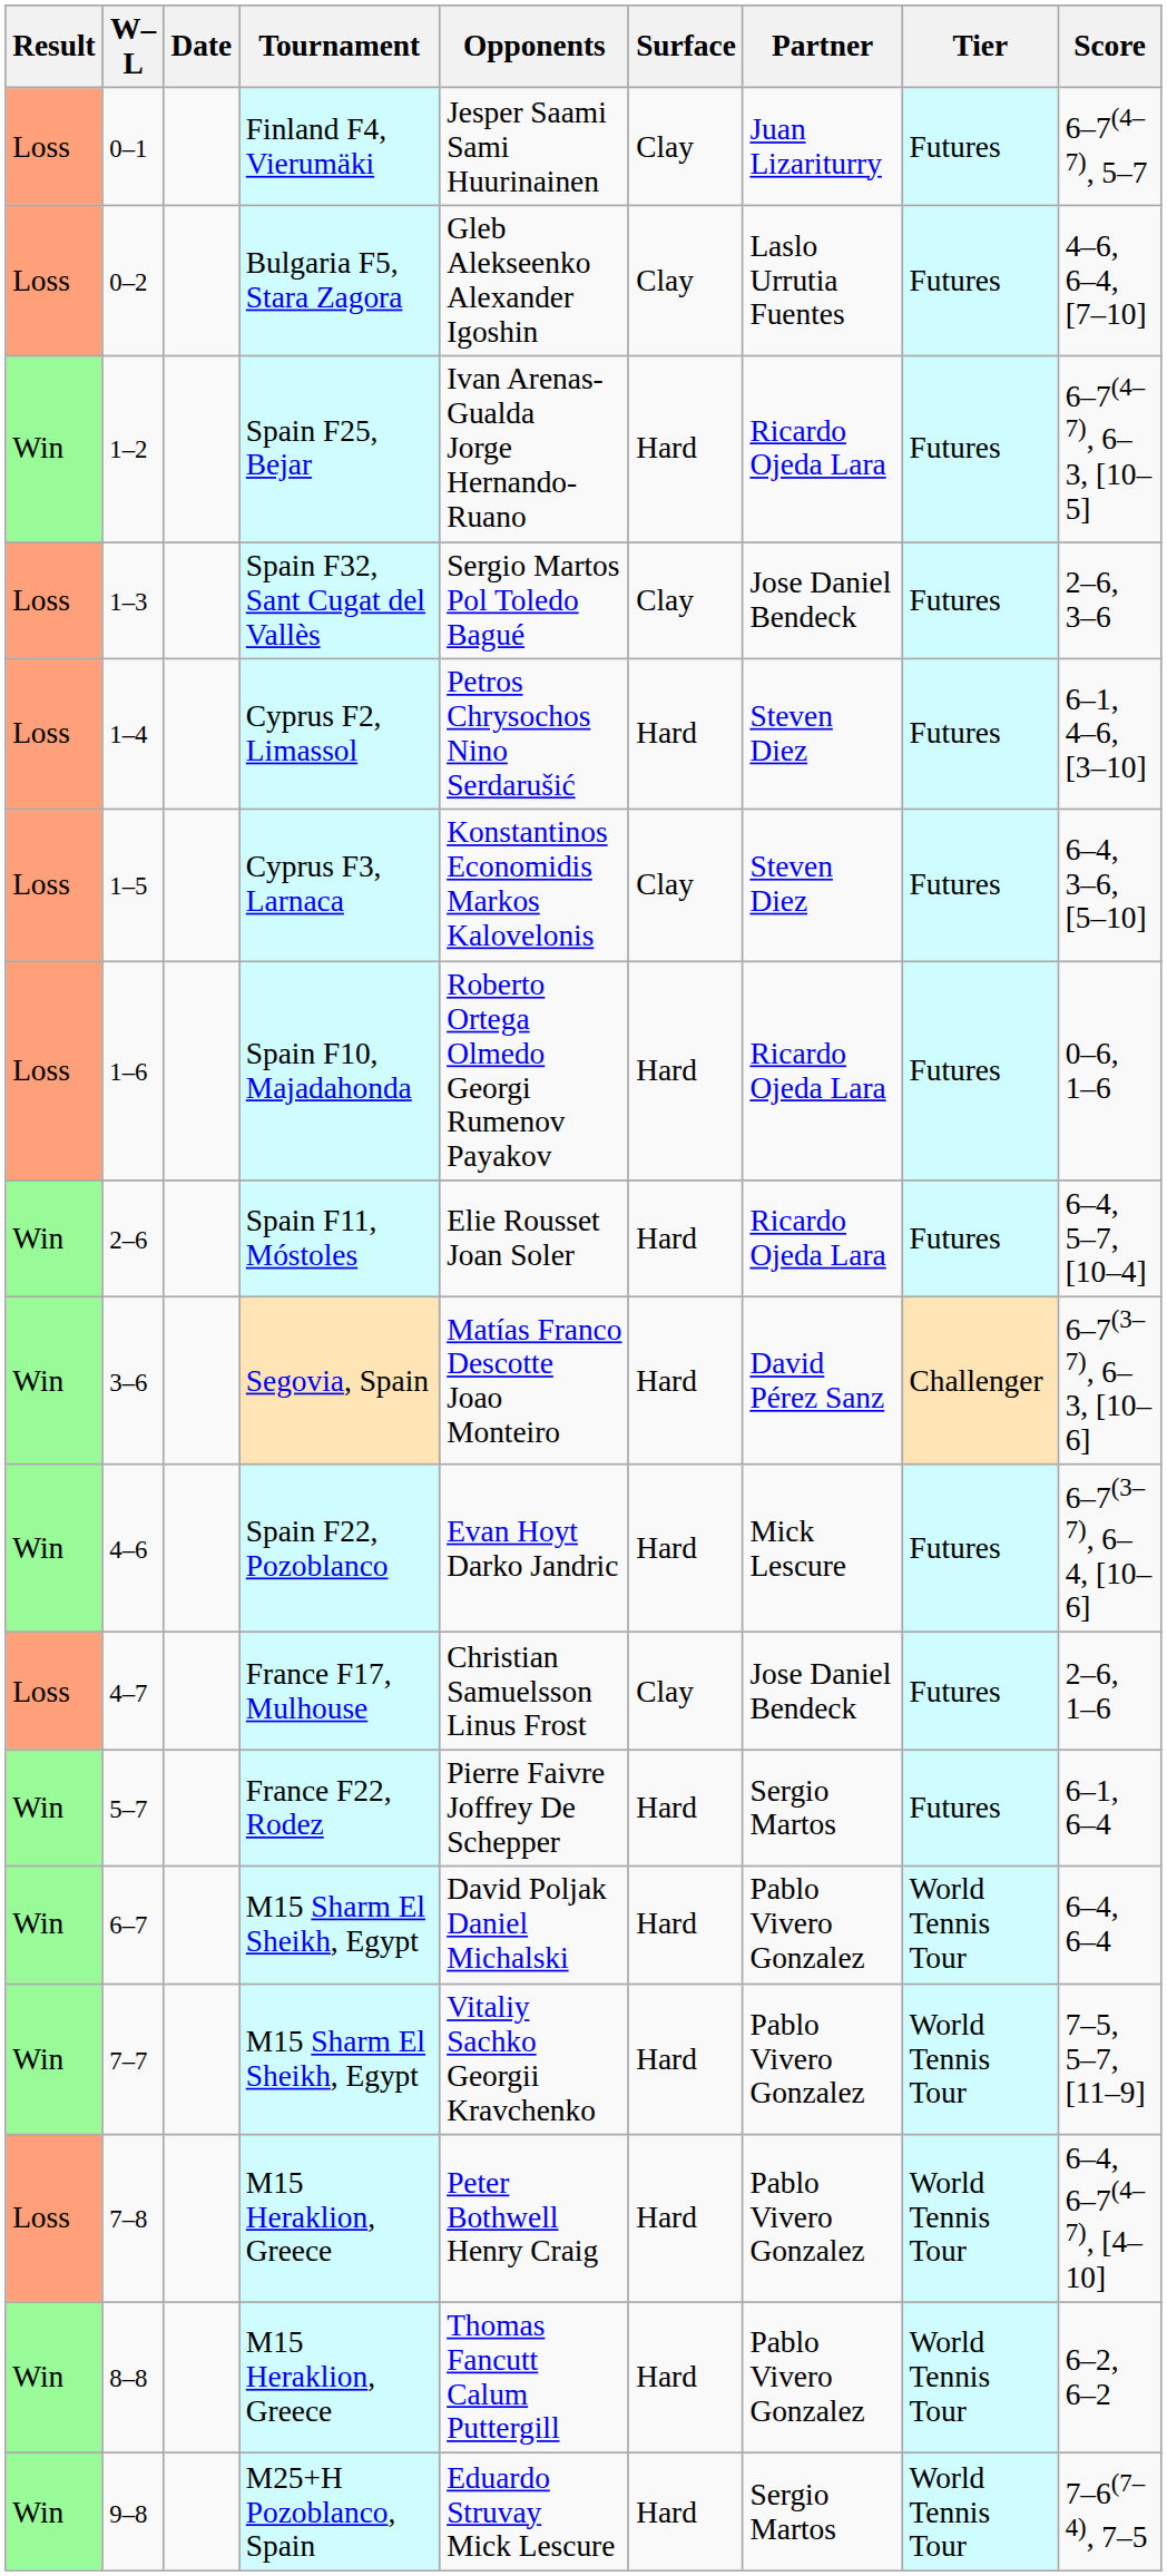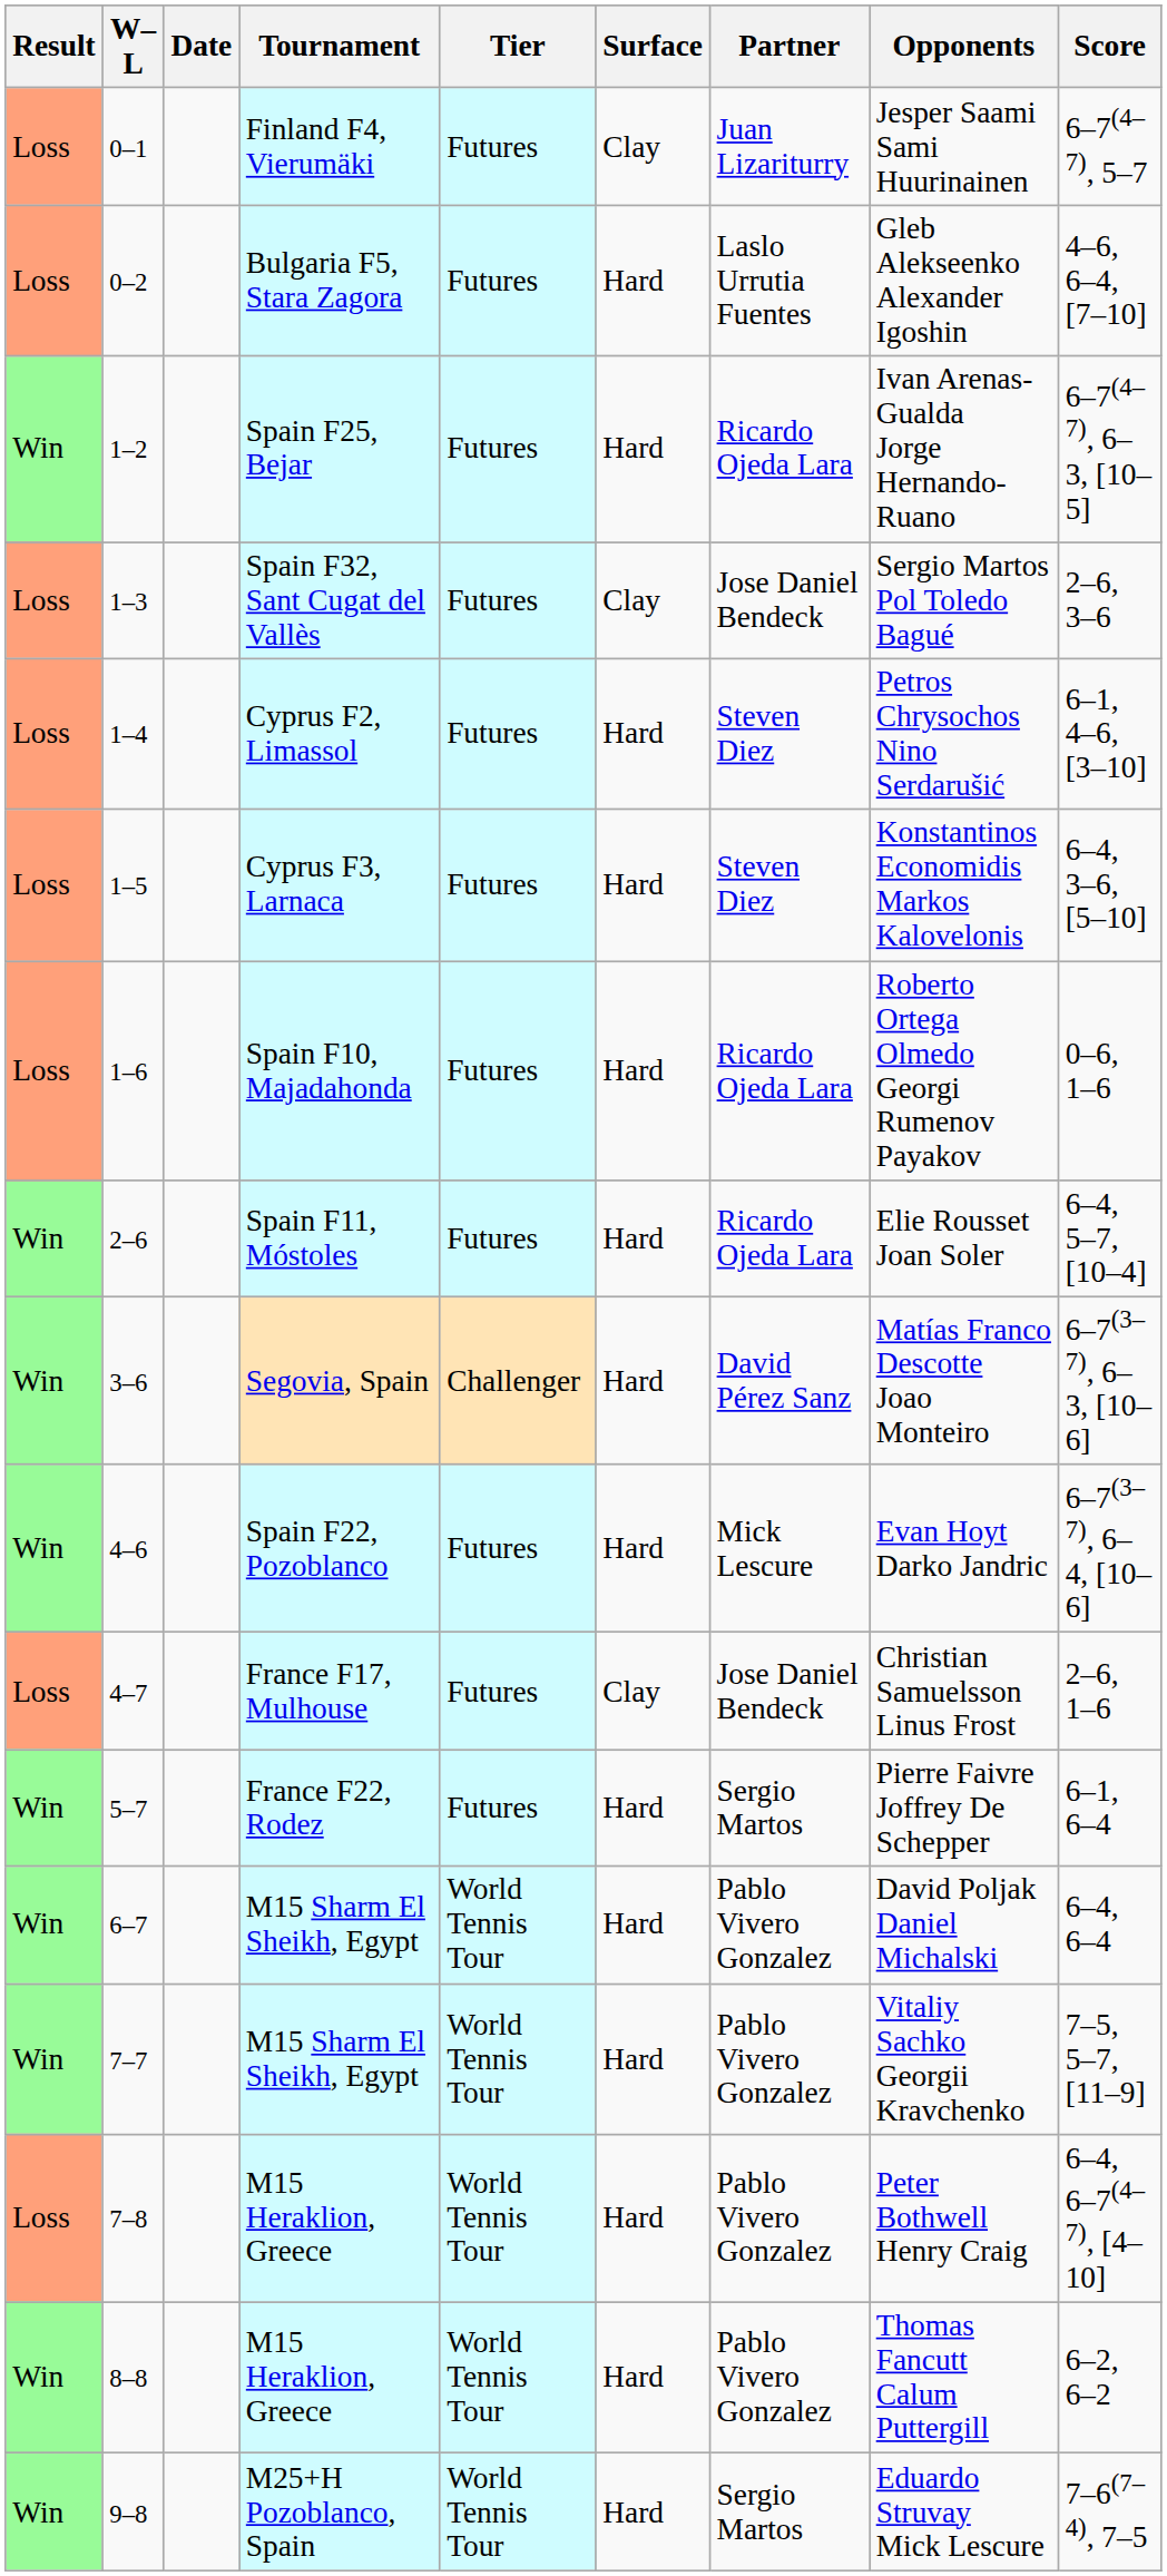 <table class="sortable wikitable">
 <tr>
 <th>Result</th>
 <th class="unsortable">W–L</th>
 <th>Date</th>
 <th>Tournament</th>
-<th>Opponents</th>
+<th>Tier</th>
 <th>Surface</th>
 <th>Partner</th>
-<th>Tier</th>
+<th>Opponents</th>
 <th class="unsortable">Score</th>
 </tr>
 <tr>
 <td bgcolor=FFA07A>Loss</td>
 <td><small>0–1</small></td>
 <td></td>
 <td style="background:#cffcff;">Finland F4, <a href='#'>Vierumäki</a></td>
-<td> Jesper Saami <br>  Sami Huurinainen</td>
+<td style="background:#cffcff;">Futures</td>
 <td>Clay</td>
 <td> <a href='#'>Juan Lizariturry</a></td>
-<td style="background:#cffcff;">Futures</td>
+<td> Jesper Saami <br>  Sami Huurinainen</td>
 <td>6–7<sup>(4–7)</sup>, 5–7</td>
 </tr>
 <tr>
 <td bgcolor=FFA07A>Loss</td>
 <td><small>0–2</small></td>
 <td></td>
 <td style="background:#cffcff;">Bulgaria F5, <a href='#'>Stara Zagora</a></td>
+<td style="background:#cffcff;">Futures</td>
+<td>Hard</td>
+<td> Laslo Urrutia Fuentes</td>
 <td> Gleb Alekseenko <br>  Alexander Igoshin</td>
-<td>Clay</td>
-<td> Laslo Urrutia Fuentes</td>
-<td style="background:#cffcff;">Futures</td>
 <td>4–6, 6–4, [7–10]</td>
 </tr>
 <tr>
 <td bgcolor=98FB98>Win</td>
 <td><small>1–2</small></td>
 <td></td>
 <td style="background:#cffcff;">Spain F25, <a href='#'>Bejar</a></td>
-<td> Ivan Arenas-Gualda <br>  Jorge Hernando-Ruano</td>
+<td style="background:#cffcff;">Futures</td>
 <td>Hard</td>
 <td> <a href='#'>Ricardo Ojeda Lara</a></td>
-<td style="background:#cffcff;">Futures</td>
+<td> Ivan Arenas-Gualda <br>  Jorge Hernando-Ruano</td>
 <td>6–7<sup>(4–7)</sup>, 6–3, [10–5]</td>
 </tr>
 <tr>
 <td bgcolor=FFA07A>Loss</td>
 <td><small>1–3</small></td>
 <td></td>
 <td style="background:#cffcff;">Spain F32, <a href='#'>Sant Cugat del Vallès</a></td>
-<td> Sergio Martos <br>  <a href='#'>Pol Toledo Bagué</a></td>
+<td style="background:#cffcff;">Futures</td>
 <td>Clay</td>
 <td> Jose Daniel Bendeck</td>
-<td style="background:#cffcff;">Futures</td>
+<td> Sergio Martos <br>  <a href='#'>Pol Toledo Bagué</a></td>
 <td>2–6, 3–6</td>
 </tr>
 <tr>
 <td bgcolor=FFA07A>Loss</td>
 <td><small>1–4</small></td>
 <td></td>
 <td style="background:#cffcff;">Cyprus F2, <a href='#'>Limassol</a></td>
-<td> <a href='#'>Petros Chrysochos</a> <br>  <a href='#'>Nino Serdarušić</a></td>
+<td style="background:#cffcff;">Futures</td>
 <td>Hard</td>
 <td> <a href='#'>Steven Diez</a></td>
-<td style="background:#cffcff;">Futures</td>
+<td> <a href='#'>Petros Chrysochos</a> <br>  <a href='#'>Nino Serdarušić</a></td>
 <td>6–1, 4–6, [3–10]</td>
 </tr>
 <tr>
 <td bgcolor=FFA07A>Loss</td>
 <td><small>1–5</small></td>
 <td></td>
 <td style="background:#cffcff;">Cyprus F3, <a href='#'>Larnaca</a></td>
+<td style="background:#cffcff;">Futures</td>
+<td>Hard</td>
+<td> <a href='#'>Steven Diez</a></td>
 <td> <a href='#'>Konstantinos Economidis</a> <br>  <a href='#'>Markos Kalovelonis</a></td>
-<td>Clay</td>
-<td> <a href='#'>Steven Diez</a></td>
-<td style="background:#cffcff;">Futures</td>
 <td>6–4, 3–6, [5–10]</td>
 </tr>
 <tr>
 <td bgcolor=FFA07A>Loss</td>
 <td><small>1–6</small></td>
 <td></td>
 <td style="background:#cffcff;">Spain F10, <a href='#'>Majadahonda</a></td>
-<td> <a href='#'>Roberto Ortega Olmedo</a> <br>  Georgi Rumenov Payakov</td>
+<td style="background:#cffcff;">Futures</td>
 <td>Hard</td>
 <td> <a href='#'>Ricardo Ojeda Lara</a></td>
-<td style="background:#cffcff;">Futures</td>
+<td> <a href='#'>Roberto Ortega Olmedo</a> <br>  Georgi Rumenov Payakov</td>
 <td>0–6, 1–6</td>
 </tr>
 <tr>
 <td bgcolor=98FB98>Win</td>
 <td><small>2–6</small></td>
 <td></td>
 <td style="background:#cffcff;">Spain F11, <a href='#'>Móstoles</a></td>
-<td> Elie Rousset <br>  Joan Soler</td>
+<td style="background:#cffcff;">Futures</td>
 <td>Hard</td>
 <td> <a href='#'>Ricardo Ojeda Lara</a></td>
-<td style="background:#cffcff;">Futures</td>
+<td> Elie Rousset <br>  Joan Soler</td>
 <td>6–4, 5–7, [10–4]</td>
 </tr>
 <tr>
 <td bgcolor=98FB98>Win</td>
 <td><small>3–6</small></td>
 <td></td>
 <td style="background:moccasin;"><a href='#'>Segovia</a>, Spain</td>
-<td> <a href='#'>Matías Franco Descotte</a> <br>  Joao Monteiro</td>
+<td style="background:moccasin;">Challenger</td>
 <td>Hard</td>
 <td> <a href='#'>David Pérez Sanz</a></td>
-<td style="background:moccasin;">Challenger</td>
+<td> <a href='#'>Matías Franco Descotte</a> <br>  Joao Monteiro</td>
 <td>6–7<sup>(3–7)</sup>, 6–3, [10–6]</td>
 </tr>
 <tr>
 <td bgcolor=98FB98>Win</td>
 <td><small>4–6</small></td>
 <td></td>
 <td style="background:#cffcff;">Spain F22, <a href='#'>Pozoblanco</a></td>
-<td> <a href='#'>Evan Hoyt</a> <br>  Darko Jandric</td>
+<td style="background:#cffcff;">Futures</td>
 <td>Hard</td>
 <td> Mick Lescure</td>
-<td style="background:#cffcff;">Futures</td>
+<td> <a href='#'>Evan Hoyt</a> <br>  Darko Jandric</td>
 <td>6–7<sup>(3–7)</sup>, 6–4, [10–6]</td>
 </tr>
 <tr>
 <td bgcolor=FFA07A>Loss</td>
 <td><small>4–7</small></td>
 <td></td>
 <td style="background:#cffcff;">France F17, <a href='#'>Mulhouse</a></td>
-<td> Christian Samuelsson <br>  Linus Frost</td>
+<td style="background:#cffcff;">Futures</td>
 <td>Clay</td>
 <td> Jose Daniel Bendeck</td>
-<td style="background:#cffcff;">Futures</td>
+<td> Christian Samuelsson <br>  Linus Frost</td>
 <td>2–6, 1–6</td>
 </tr>
 <tr>
 <td bgcolor=98FB98>Win</td>
 <td><small>5–7</small></td>
 <td></td>
 <td style="background:#cffcff;">France F22, <a href='#'>Rodez</a></td>
-<td> Pierre Faivre <br>  Joffrey De Schepper</td>
+<td style="background:#cffcff;">Futures</td>
 <td>Hard</td>
 <td> Sergio Martos</td>
-<td style="background:#cffcff;">Futures</td>
+<td> Pierre Faivre <br>  Joffrey De Schepper</td>
 <td>6–1, 6–4</td>
 </tr>
 <tr>
 <td bgcolor=98FB98>Win</td>
 <td><small>6–7</small></td>
 <td></td>
 <td style="background:#cffcff;">M15 <a href='#'>Sharm El Sheikh</a>, Egypt</td>
-<td> David Poljak <br>  <a href='#'>Daniel Michalski</a></td>
+<td style="background:#cffcff;">World Tennis Tour</td>
 <td>Hard</td>
 <td> Pablo Vivero Gonzalez</td>
-<td style="background:#cffcff;">World Tennis Tour</td>
+<td> David Poljak <br>  <a href='#'>Daniel Michalski</a></td>
 <td>6–4, 6–4</td>
 </tr>
 <tr>
 <td bgcolor=98FB98>Win</td>
 <td><small>7–7</small></td>
 <td></td>
 <td style="background:#cffcff;">M15 <a href='#'>Sharm El Sheikh</a>, Egypt</td>
-<td> <a href='#'>Vitaliy Sachko</a> <br>  Georgii Kravchenko</td>
+<td style="background:#cffcff;">World Tennis Tour</td>
 <td>Hard</td>
 <td> Pablo Vivero Gonzalez</td>
-<td style="background:#cffcff;">World Tennis Tour</td>
+<td> <a href='#'>Vitaliy Sachko</a> <br>  Georgii Kravchenko</td>
 <td>7–5, 5–7, [11–9]</td>
 </tr>
 <tr>
 <td bgcolor=FFA07A>Loss</td>
 <td><small>7–8</small></td>
 <td></td>
 <td style="background:#cffcff;">M15 <a href='#'>Heraklion</a>, Greece</td>
-<td> <a href='#'>Peter Bothwell</a> <br>  Henry Craig</td>
+<td style="background:#cffcff;">World Tennis Tour</td>
 <td>Hard</td>
 <td> Pablo Vivero Gonzalez</td>
-<td style="background:#cffcff;">World Tennis Tour</td>
+<td> <a href='#'>Peter Bothwell</a> <br>  Henry Craig</td>
 <td>6–4, 6–7<sup>(4–7)</sup>, [4–10]</td>
 </tr>
 <tr>
 <td bgcolor=98FB98>Win</td>
 <td><small>8–8</small></td>
 <td></td>
 <td style="background:#cffcff;">M15 <a href='#'>Heraklion</a>, Greece</td>
-<td> <a href='#'>Thomas Fancutt</a> <br>  <a href='#'>Calum Puttergill</a></td>
+<td style="background:#cffcff;">World Tennis Tour</td>
 <td>Hard</td>
 <td> Pablo Vivero Gonzalez</td>
-<td style="background:#cffcff;">World Tennis Tour</td>
+<td> <a href='#'>Thomas Fancutt</a> <br>  <a href='#'>Calum Puttergill</a></td>
 <td>6–2, 6–2</td>
 </tr>
 <tr>
 <td bgcolor=98FB98>Win</td>
 <td><small>9–8</small></td>
 <td></td>
 <td style="background:#cffcff;">M25+H <a href='#'>Pozoblanco</a>, Spain</td>
-<td> <a href='#'>Eduardo Struvay</a> <br>  Mick Lescure</td>
+<td style="background:#cffcff;">World Tennis Tour</td>
 <td>Hard</td>
 <td> Sergio Martos</td>
-<td style="background:#cffcff;">World Tennis Tour</td>
+<td> <a href='#'>Eduardo Struvay</a> <br>  Mick Lescure</td>
 <td>7–6<sup>(7–4)</sup>, 7–5</td>
 </tr>
 </table>
